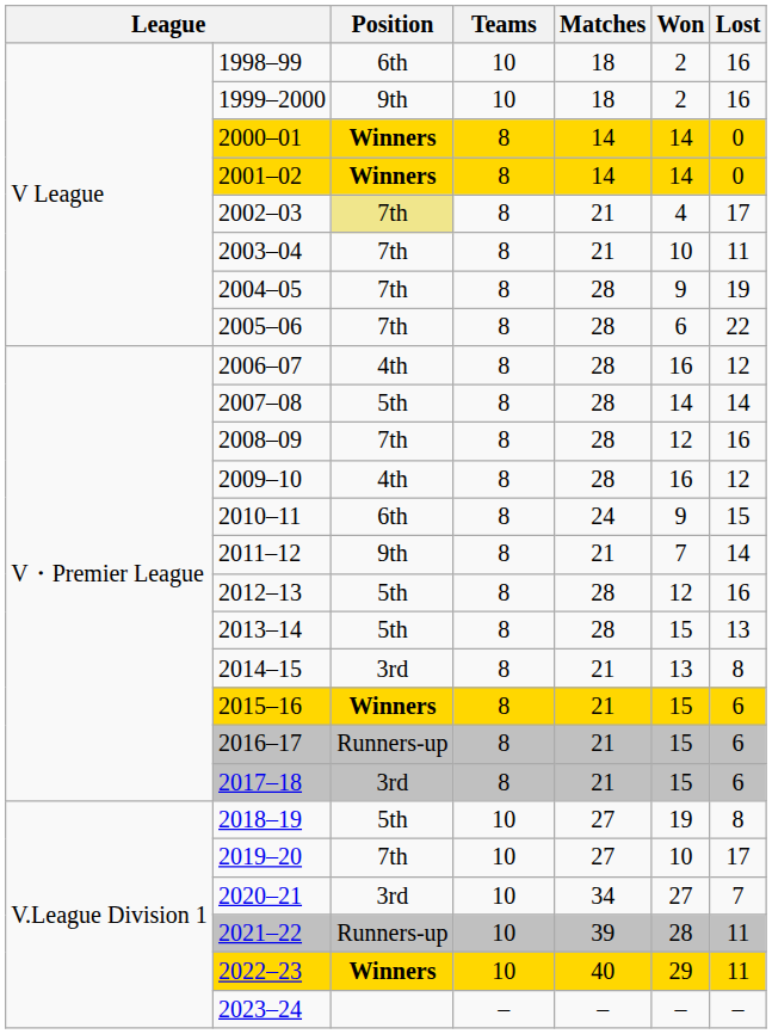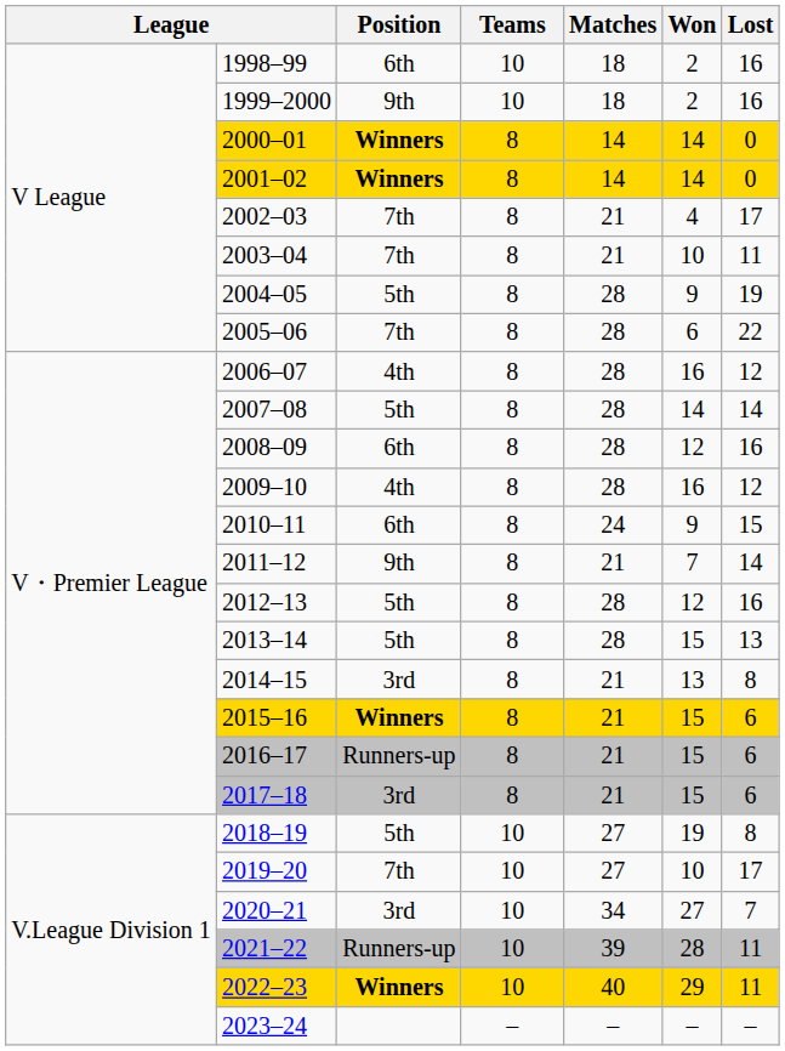 <table class="wikitable sortable" border="1">
 <tr>
 <th width=200 colspan=2>League</th>
 <th>Position</th>
 <th width=60 align=center>Teams</th>
 <th>Matches</th>
 <th>Won</th>
 <th>Lost</th>
 </tr>
 <tr>
 <td rowspan=8>V League</td>
 <td>1998–99</td>
 <td align=center>6th</td>
 <td align=center>10</td>
 <td align=center>18</td>
 <td align=center>2</td>
 <td align=center>16</td>
 </tr>
 <tr>
 <td>1999–2000</td>
 <td align=center>9th</td>
 <td align=center>10</td>
 <td align=center>18</td>
 <td align=center>2</td>
 <td align=center>16</td>
 </tr>
 <tr bgcolor=gold>
 <td>2000–01</td>
 <td align=center><strong>Winners</strong></td>
 <td align=center>8</td>
 <td align=center>14</td>
 <td align=center>14</td>
 <td align=center>0</td>
 </tr>
 <tr bgcolor=gold>
 <td>2001–02</td>
 <td align=center><strong>Winners</strong></td>
 <td align=center>8</td>
 <td align=center>14</td>
 <td align=center>14</td>
 <td align=center>0</td>
 </tr>
 <tr>
 <td>2002–03</td>
-<td align=center style="background: khaki;">7th</td>
+<td align=center>7th</td>
 <td align=center>8</td>
 <td align=center>21</td>
 <td align=center>4</td>
 <td align=center>17</td>
 </tr>
 <tr>
 <td>2003–04</td>
 <td align=center>7th</td>
 <td align=center>8</td>
 <td align=center>21</td>
 <td align=center>10</td>
 <td align=center>11</td>
 </tr>
 <tr>
 <td>2004–05</td>
-<td align=center>7th</td>
+<td align=center>5th</td>
 <td align=center>8</td>
 <td align=center>28</td>
 <td align=center>9</td>
 <td align=center>19</td>
 </tr>
 <tr>
 <td>2005–06</td>
 <td align=center>7th</td>
 <td align=center>8</td>
 <td align=center>28</td>
 <td align=center>6</td>
 <td align=center>22</td>
 </tr>
 <tr>
 <td rowspan=12>V・Premier League</td>
 <td>2006–07</td>
 <td align=center>4th</td>
 <td align=center>8</td>
 <td align=center>28</td>
 <td align=center>16</td>
 <td align=center>12</td>
 </tr>
 <tr>
 <td>2007–08</td>
 <td align=center>5th</td>
 <td align=center>8</td>
 <td align=center>28</td>
 <td align=center>14</td>
 <td align=center>14</td>
 </tr>
 <tr>
 <td>2008–09</td>
-<td align=center>7th</td>
+<td align=center>6th</td>
 <td align=center>8</td>
 <td align=center>28</td>
 <td align=center>12</td>
 <td align=center>16</td>
 </tr>
 <tr>
 <td>2009–10</td>
 <td align=center>4th</td>
 <td align=center>8</td>
 <td align=center>28</td>
 <td align=center>16</td>
 <td align=center>12</td>
 </tr>
 <tr>
 <td>2010–11</td>
 <td align=center>6th</td>
 <td align=center>8</td>
 <td align=center>24</td>
 <td align=center>9</td>
 <td align=center>15</td>
 </tr>
 <tr>
 <td>2011–12</td>
 <td align=center>9th</td>
 <td align=center>8</td>
 <td align=center>21</td>
 <td align=center>7</td>
 <td align=center>14</td>
 </tr>
 <tr>
 <td>2012–13</td>
 <td align=center>5th</td>
 <td align=center>8</td>
 <td align=center>28</td>
 <td align=center>12</td>
 <td align=center>16</td>
 </tr>
 <tr>
 <td>2013–14</td>
 <td align=center>5th</td>
 <td align=center>8</td>
 <td align=center>28</td>
 <td align=center>15</td>
 <td align=center>13</td>
 </tr>
 <tr>
 <td>2014–15</td>
 <td align=center>3rd</td>
 <td align=center>8</td>
 <td align=center>21</td>
 <td align=center>13</td>
 <td align=center>8</td>
 </tr>
 <tr bgcolor=gold>
 <td>2015–16</td>
 <td align=center><strong>Winners</strong></td>
 <td align=center>8</td>
 <td align=center>21</td>
 <td align=center>15</td>
 <td align=center>6</td>
 </tr>
 <tr bgcolor=silver>
 <td>2016–17</td>
 <td align=center>Runners-up</td>
 <td align=center>8</td>
 <td align=center>21</td>
 <td align=center>15</td>
 <td align=center>6</td>
 </tr>
 <tr bgcolor=silver>
 <td><a href='#'>2017–18</a></td>
 <td align=center>3rd</td>
 <td align=center>8</td>
 <td align=center>21</td>
 <td align=center>15</td>
 <td align=center>6</td>
 </tr>
 <tr>
 <td rowspan=6>V.League Division 1</td>
 <td><a href='#'>2018–19</a></td>
 <td align=center>5th</td>
 <td align=center>10</td>
 <td align=center>27</td>
 <td align=center>19</td>
 <td align=center>8</td>
 </tr>
 <tr>
 <td><a href='#'>2019–20</a></td>
 <td align=center>7th</td>
 <td align=center>10</td>
 <td align=center>27</td>
 <td align=center>10</td>
 <td align=center>17</td>
 </tr>
 <tr>
 <td><a href='#'>2020–21</a></td>
 <td align=center>3rd</td>
 <td align=center>10</td>
 <td align=center>34</td>
 <td align=center>27</td>
 <td align=center>7</td>
 </tr>
 <tr bgcolor=silver>
 <td><a href='#'>2021–22</a></td>
 <td align=center>Runners-up</td>
 <td align=center>10</td>
 <td align=center>39</td>
 <td align=center>28</td>
 <td align=center>11</td>
 </tr>
 <tr bgcolor=gold>
 <td><a href='#'>2022–23</a></td>
 <td align=center><strong>Winners</strong></td>
 <td align=center>10</td>
 <td align=center>40</td>
 <td align=center>29</td>
 <td align=center>11</td>
 </tr>
 <tr>
 <td><a href='#'>2023–24</a></td>
 <td align=center></td>
 <td align=center>–</td>
 <td align=center>–</td>
 <td align=center>–</td>
 <td align=center>–</td>
 </tr>
 </table>
